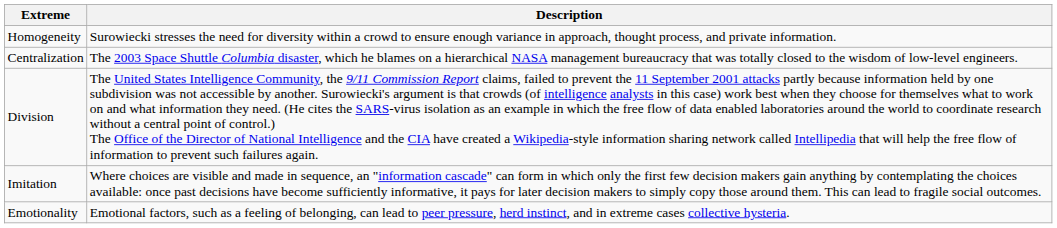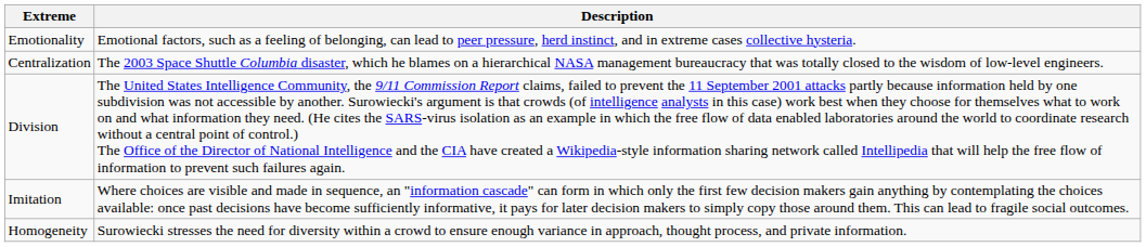 <table class="wikitable">
 <tr>
 <th>Extreme</th>
 <th>Description</th>
 </tr>
-<tr>
-<td>Homogeneity</td>
-<td>Surowiecki stresses the need for diversity within a crowd to ensure enough variance in approach, thought process, and private information.</td>
+<tr https://en.wikipedia.org/wiki/>
+<td>Emotionality</td>
+<td>Emotional factors, such as a feeling of belonging, can lead to <a href='#'>peer pressure</a>, <a href='#'>herd instinct</a>, and in extreme cases <a href='#'>collective hysteria</a>.</td>
 </tr>
 <tr>
 <td>Centralization</td>
 <td>The <a href='#'>2003 Space Shuttle <em>Columbia</em> disaster</a>, which he blames on a hierarchical <a href='#'>NASA</a> management bureaucracy that was totally closed to the wisdom of low-level engineers.</td>
 </tr>
 <tr>
 <td>Division</td>
 <td>The <a href='#'>United States Intelligence Community</a>, the <em><a href='#'>9/11 Commission Report</a></em> claims, failed to prevent the <a href='#'>11 September 2001 attacks</a> partly because information held by one subdivision was not accessible by another. Surowiecki's argument is that crowds (of <a href='#'>intelligence</a> <a href='#'>analysts</a> in this case) work best when they choose for themselves what to work on and what information they need. (He cites the <a href='#'>SARS</a>-virus isolation as an example in which the free flow of data enabled laboratories around the world to coordinate research without a central point of control.)<br>The <a href='#'>Office of the Director of National Intelligence</a> and the <a href='#'>CIA</a> have created a <a href='#'>Wikipedia</a>-style information sharing network called <a href='#'>Intellipedia</a> that will help the free flow of information to prevent such failures again.</td>
 </tr>
 <tr>
 <td>Imitation</td>
 <td>Where choices are visible and made in sequence, an "<a href='#'>information cascade</a>" can form in which only the first few decision makers gain anything by contemplating the choices available: once past decisions have become sufficiently informative, it pays for later decision makers to simply copy those around them. This can lead to fragile social outcomes.</td>
 </tr>
-<tr https://en.wikipedia.org/wiki/>
-<td>Emotionality</td>
-<td>Emotional factors, such as a feeling of belonging, can lead to <a href='#'>peer pressure</a>, <a href='#'>herd instinct</a>, and in extreme cases <a href='#'>collective hysteria</a>.</td>
+<tr>
+<td>Homogeneity</td>
+<td>Surowiecki stresses the need for diversity within a crowd to ensure enough variance in approach, thought process, and private information.</td>
 </tr>
 </table>
